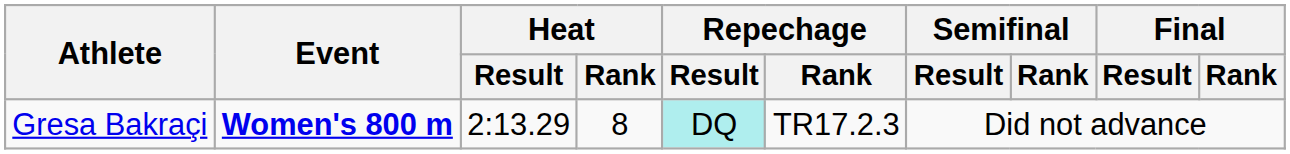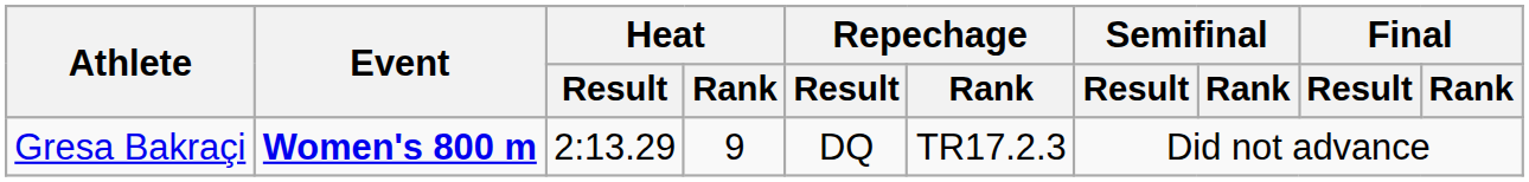 <table class="wikitable" style="font-size:90%">
 <tr>
 <th rowspan="2">Athlete</th>
 <th rowspan="2">Event</th>
 <th colspan="2">Heat</th>
 <th colspan="2">Repechage</th>
 <th colspan="2">Semifinal</th>
 <th colspan="2">Final</th>
 </tr>
 <tr style="font-size:95%">
 <th>Result</th>
 <th>Rank</th>
 <th>Result</th>
 <th>Rank</th>
 <th>Result</th>
 <th>Rank</th>
 <th>Result</th>
 <th>Rank</th>
 </tr>
 <tr align=center>
 <td align=left><a href='#'>Gresa Bakraçi</a></td>
 <td align=left><strong><a href='#'>Women's 800 m</a></strong></td>
 <td>2:13.29</td>
-<td>8</td>
-<td style="background: paleturquoise;">DQ</td>
+<td>9</td>
+<td>DQ</td>
 <td>TR17.2.3</td>
 <td colspan="4">Did not advance</td>
 </tr>
 </table>
